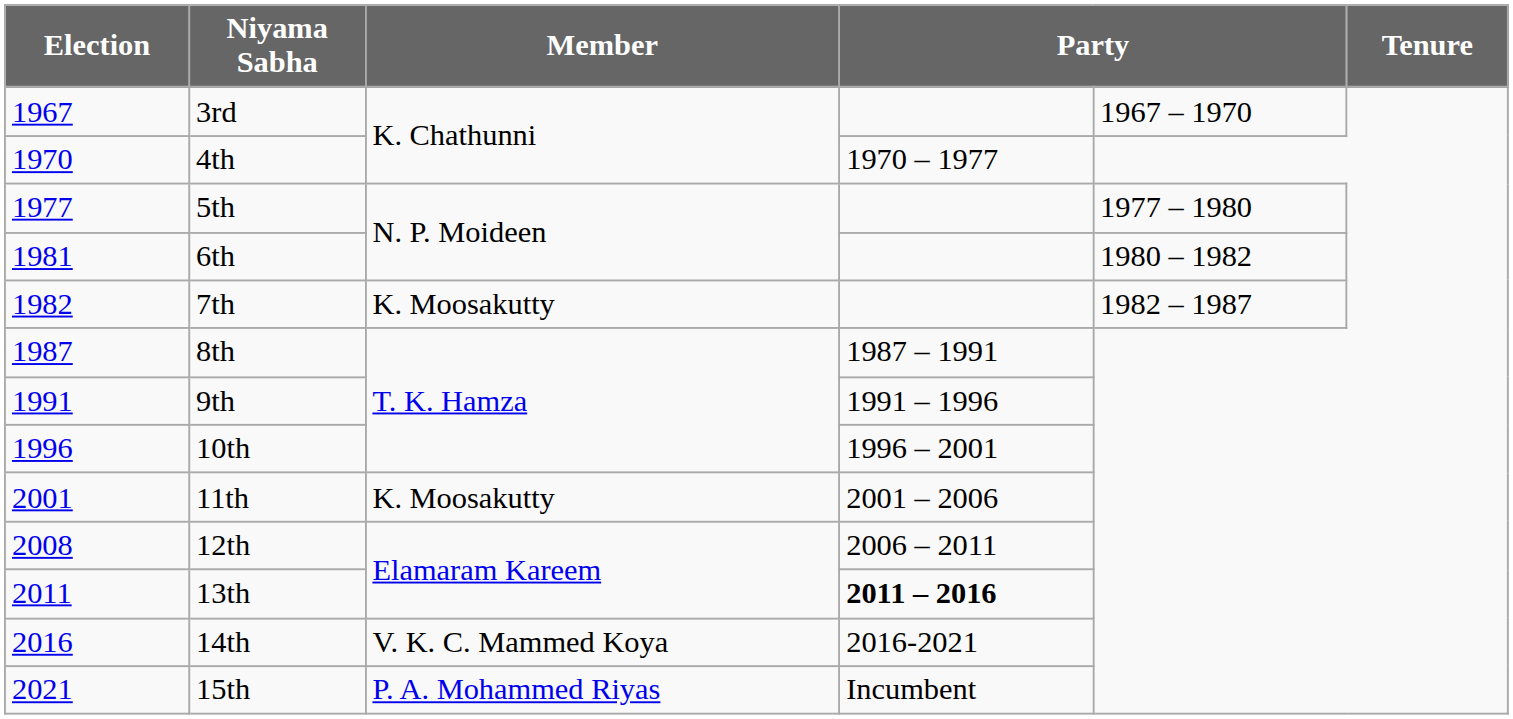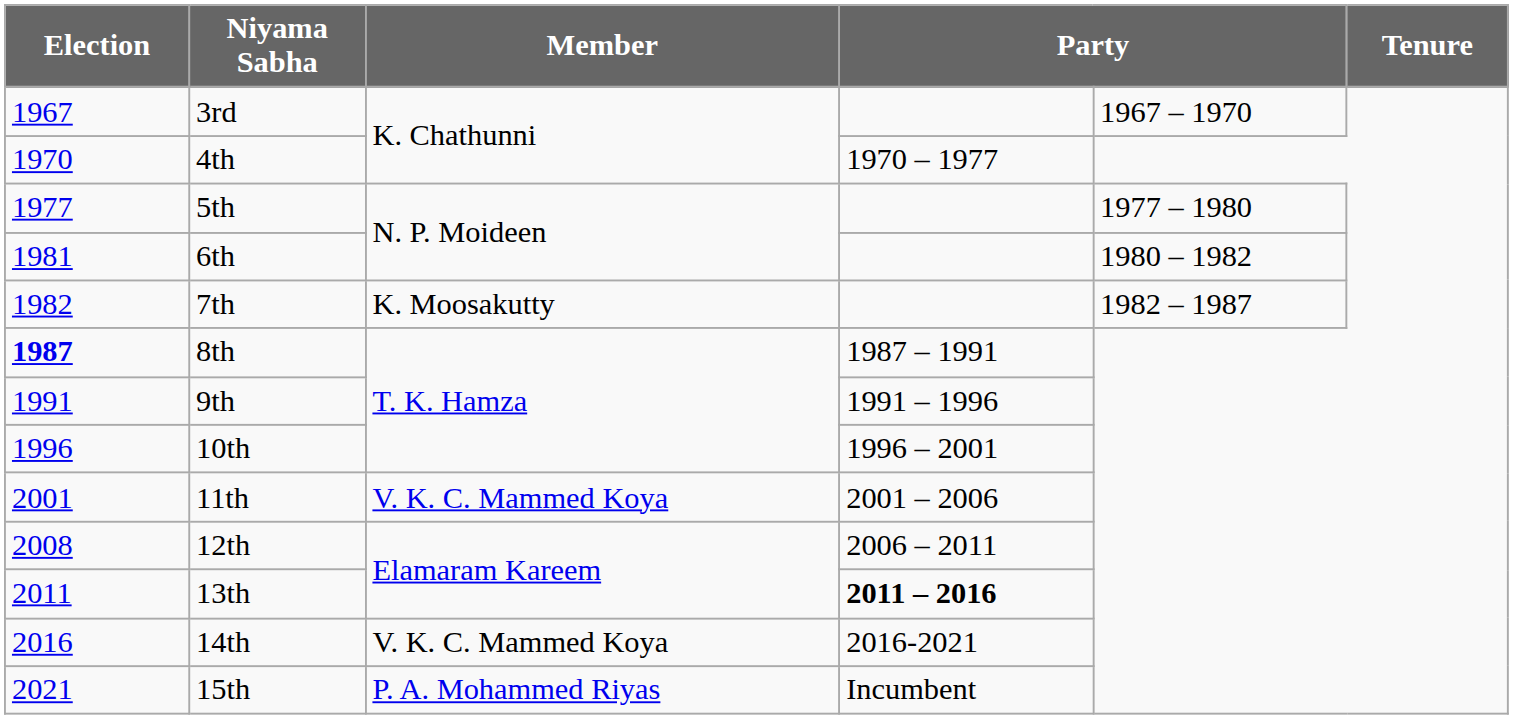 <table class="wikitable sortable" width="50%">
 <tr>
 <th style="background-color:#666666; color:white">Election</th>
 <th style="background-color:#666666; color:white">Niyama<br>Sabha</th>
 <th style="background-color:#666666; color:white">Member</th>
 <th colspan="2" style="background-color:#666666; color:white">Party</th>
 <th style="background-color:#666666; color:white">Tenure</th>
 </tr>
 <tr>
 <td><a href='#'>1967</a></td>
 <td>3rd</td>
 <td rowspan="2">K. Chathunni</td>
 <td></td>
 <td>1967 – 1970</td>
 </tr>
 <tr>
 <td><a href='#'>1970</a></td>
 <td>4th</td>
 <td>1970 – 1977</td>
 </tr>
 <tr>
 <td><a href='#'>1977</a></td>
 <td>5th</td>
 <td rowspan="2">N. P. Moideen</td>
 <td></td>
 <td>1977 – 1980</td>
 </tr>
 <tr>
 <td><a href='#'>1981</a></td>
 <td>6th</td>
 <td></td>
 <td>1980 – 1982</td>
 </tr>
 <tr>
 <td><a href='#'>1982</a></td>
 <td>7th</td>
 <td>K. Moosakutty</td>
 <td></td>
 <td>1982 – 1987</td>
 </tr>
 <tr>
-<td><a href='#'>1987</a></td>
+<td><strong><a href='#'>1987</a></strong></td>
 <td>8th</td>
 <td rowspan="3"><a href='#'>T. K. Hamza</a></td>
 <td>1987 – 1991</td>
 </tr>
 <tr>
 <td><a href='#'>1991</a></td>
 <td>9th</td>
 <td>1991 – 1996</td>
 </tr>
 <tr>
 <td><a href='#'>1996</a></td>
 <td>10th</td>
 <td>1996 – 2001</td>
 </tr>
 <tr>
 <td><a href='#'>2001</a></td>
 <td>11th</td>
-<td>K. Moosakutty</td>
+<td><a href='#'>V. K. C. Mammed Koya</a></td>
 <td>2001 – 2006</td>
 </tr>
 <tr>
 <td><a href='#'>2008</a></td>
 <td>12th</td>
 <td rowspan="2"><a href='#'>Elamaram Kareem</a></td>
 <td>2006 – 2011</td>
 </tr>
 <tr>
 <td><a href='#'>2011</a></td>
 <td>13th</td>
 <td><strong>2011 – 2016</strong></td>
 </tr>
 <tr>
 <td><a href='#'>2016</a></td>
 <td>14th</td>
 <td>V. K. C. Mammed Koya</td>
 <td>2016-2021</td>
 </tr>
 <tr>
 <td><a href='#'>2021</a></td>
 <td>15th</td>
 <td rowspan="2"><a href='#'>P. A. Mohammed Riyas</a></td>
 <td>Incumbent</td>
 </tr>
 </table>
